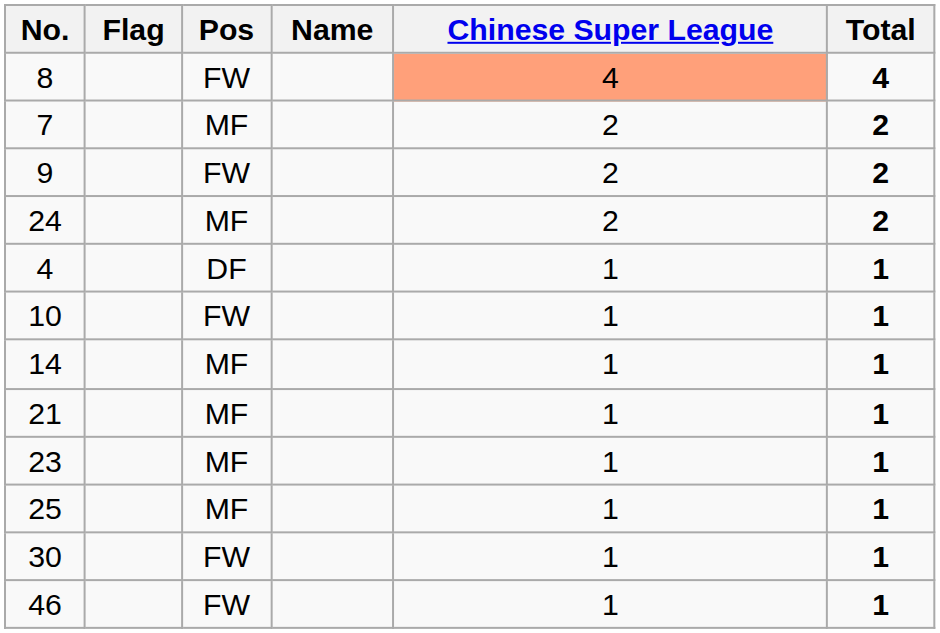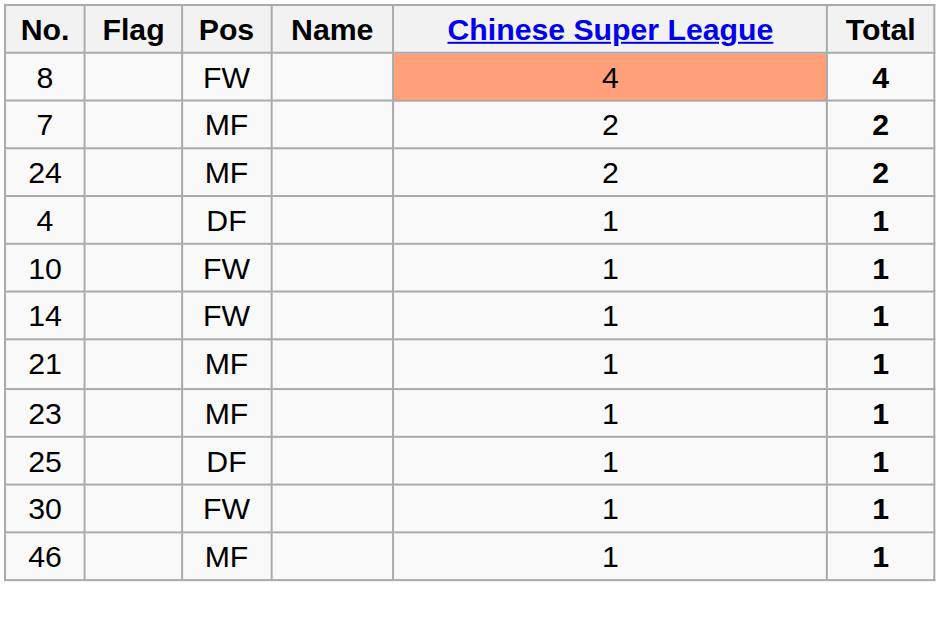 <table class="wikitable sortable" style="text-align:center; font-size:95%; width:75%">
 <tr>
 <th>No.</th>
 <th>Flag</th>
 <th>Pos</th>
 <th>Name</th>
 <th><a href='#'>Chinese Super League</a></th>
 <th>Total</th>
 </tr>
 <tr>
 <td>8</td>
 <td></td>
 <td>FW</td>
 <td></td>
 <td style="background: lightsalmon;">4</td>
 <td> <strong>4</strong></td>
 </tr>
 <tr>
 <td>7</td>
 <td></td>
 <td>MF</td>
-<td></td>
-<td>2</td>
-<td> <strong>2</strong></td>
-</tr>
-<tr>
-<td>9</td>
-<td></td>
-<td>FW</td>
 <td></td>
 <td>2</td>
 <td> <strong>2</strong></td>
 </tr>
 <tr>
 <td>24</td>
 <td></td>
 <td>MF</td>
 <td></td>
 <td>2</td>
 <td> <strong>2</strong></td>
 </tr>
 <tr>
 <td>4</td>
 <td></td>
 <td>DF</td>
 <td></td>
 <td>1</td>
 <td> <strong>1</strong></td>
 </tr>
 <tr>
 <td>10</td>
 <td></td>
 <td>FW</td>
 <td></td>
 <td>1</td>
 <td> <strong>1</strong></td>
 </tr>
 <tr>
 <td>14</td>
 <td></td>
-<td>MF</td>
+<td>FW</td>
 <td></td>
 <td>1</td>
 <td> <strong>1</strong></td>
 </tr>
 <tr>
 <td>21</td>
 <td></td>
 <td>MF</td>
 <td></td>
 <td>1</td>
 <td> <strong>1</strong></td>
 </tr>
 <tr>
 <td>23</td>
 <td></td>
 <td>MF</td>
 <td></td>
 <td>1</td>
 <td> <strong>1</strong></td>
 </tr>
 <tr>
 <td>25</td>
 <td></td>
-<td>MF</td>
+<td>DF</td>
 <td></td>
 <td>1</td>
 <td> <strong>1</strong></td>
 </tr>
 <tr>
 <td>30</td>
 <td></td>
 <td>FW</td>
 <td></td>
 <td>1</td>
 <td> <strong>1</strong></td>
 </tr>
 <tr>
 <td>46</td>
 <td></td>
-<td>FW</td>
+<td>MF</td>
 <td></td>
 <td>1</td>
 <td> <strong>1</strong></td>
 </tr>
 </table>
